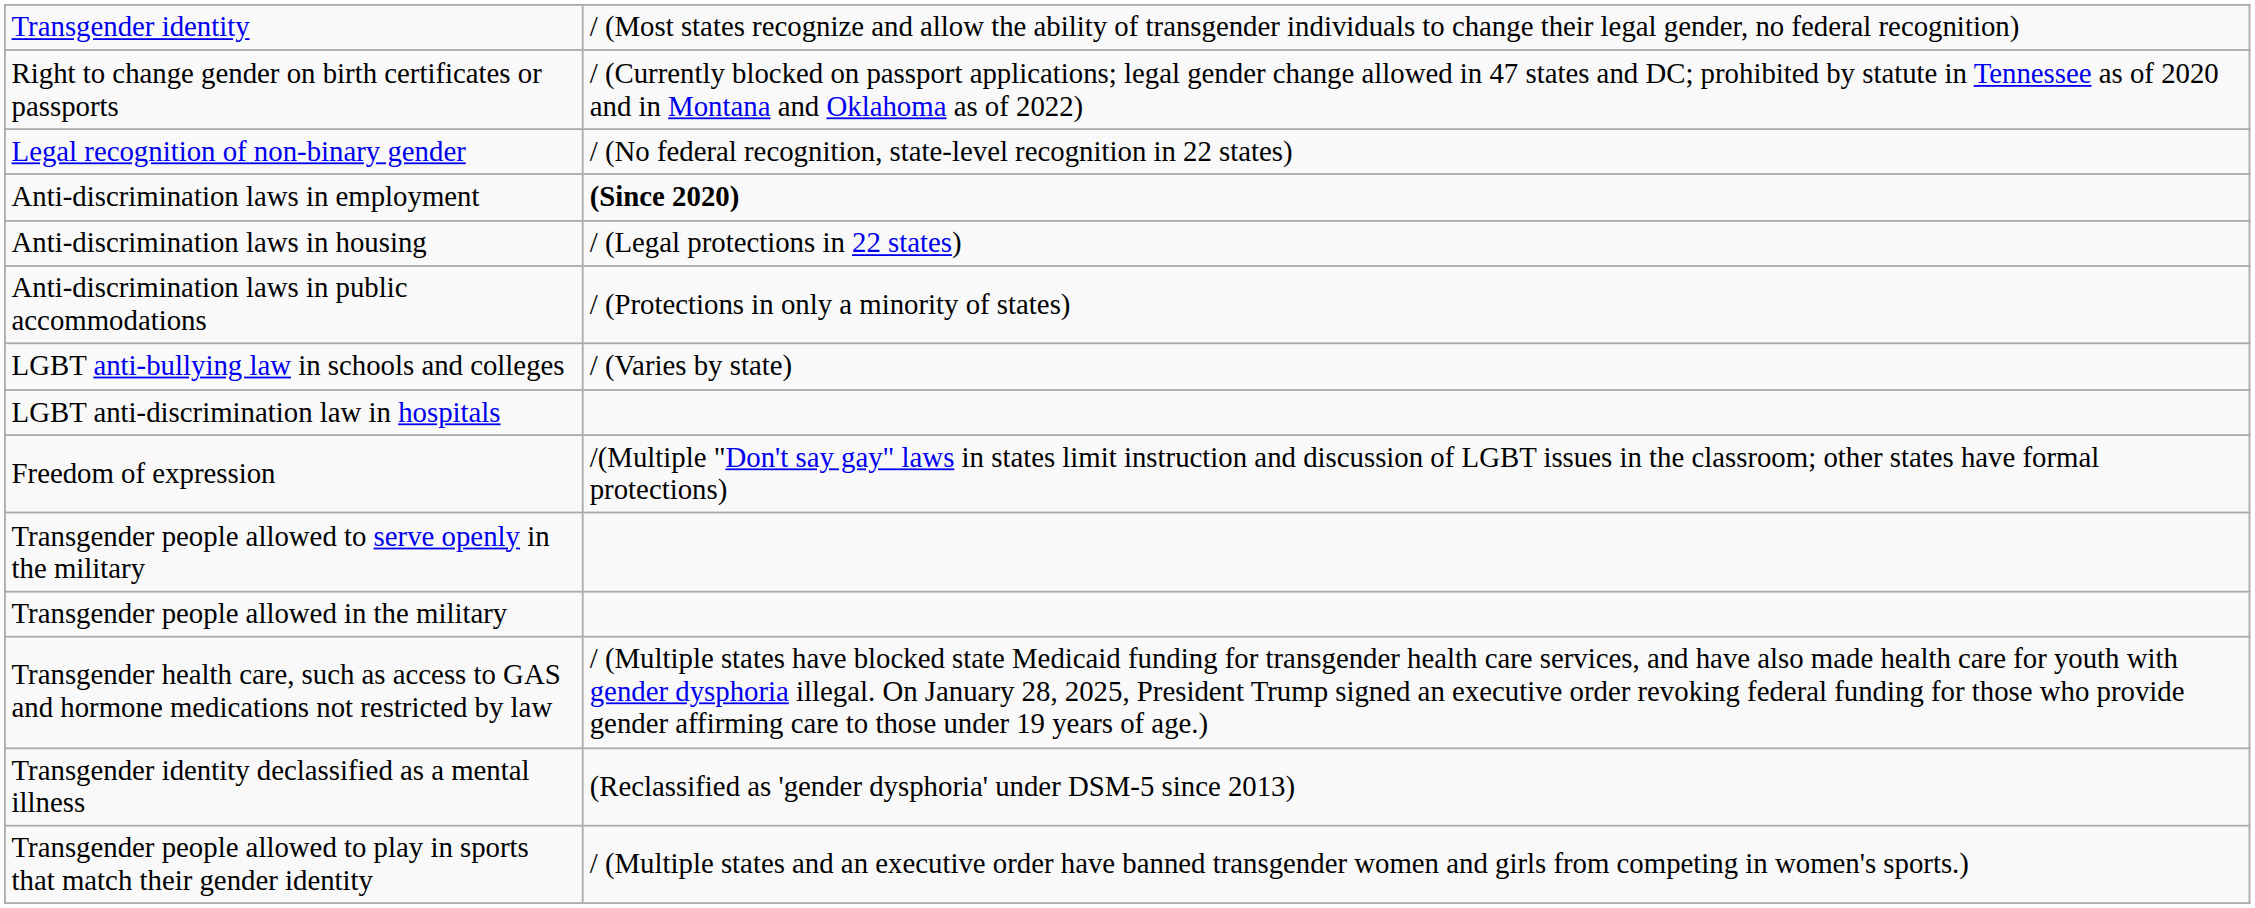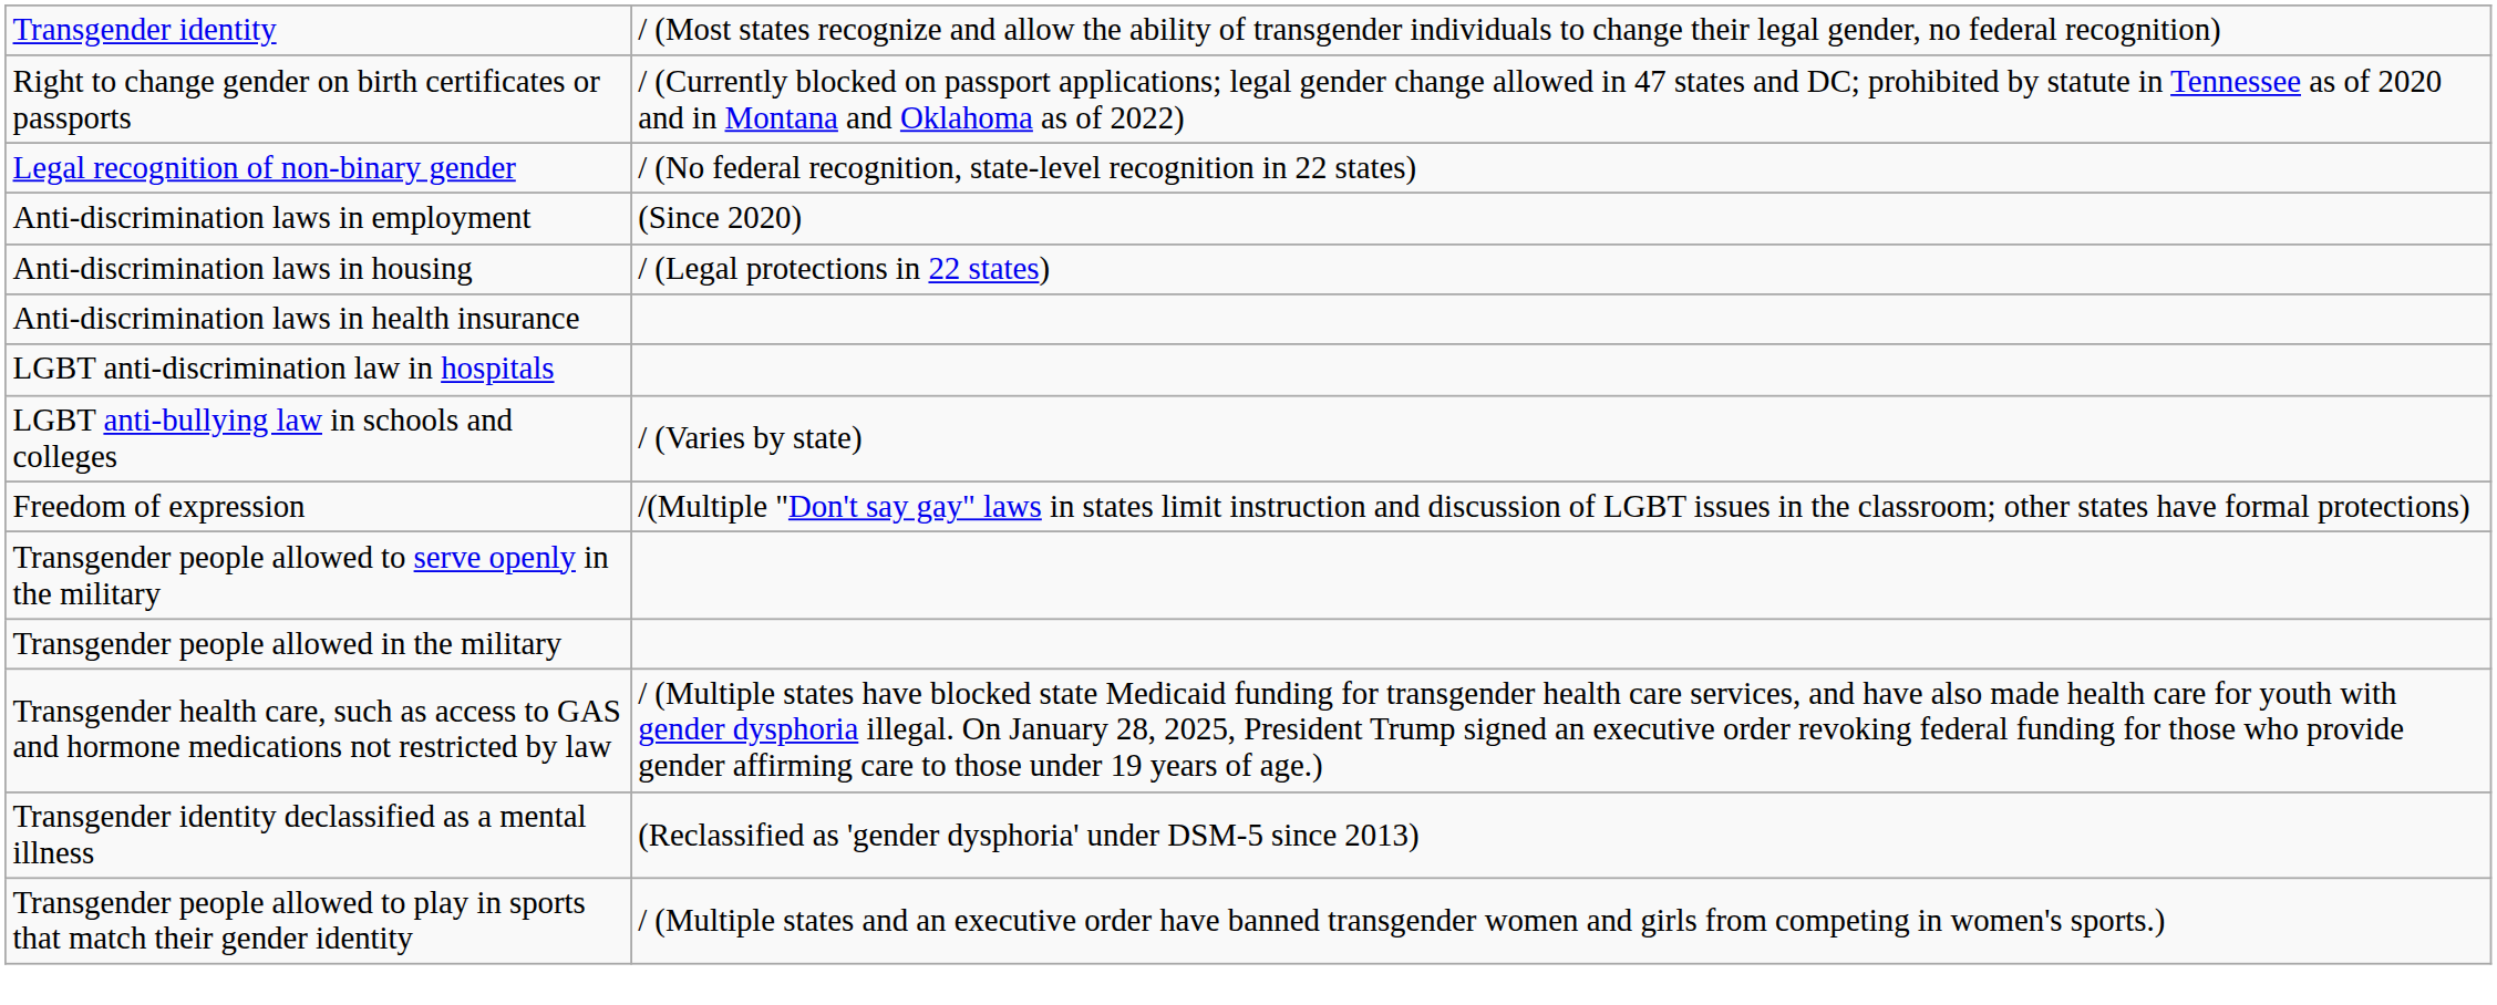 <table class="wikitable">
 <tr>
 <td><a href='#'>Transgender identity</a></td>
 <td>/ (Most states recognize and allow the ability of transgender individuals to change their legal gender, no federal recognition)</td>
 </tr>
 <tr>
 <td>Right to change gender on birth certificates or passports</td>
 <td>/ (Currently blocked on passport applications; legal gender change allowed in 47 states and DC; prohibited by statute in <a href='#'>Tennessee</a> as of 2020 and in <a href='#'>Montana</a> and <a href='#'>Oklahoma</a> as of 2022)</td>
 </tr>
 <tr>
 <td><a href='#'>Legal recognition of non-binary gender</a></td>
 <td>/ (No federal recognition, state-level recognition in 22 states)</td>
 </tr>
 <tr>
 <td>Anti-discrimination laws in employment</td>
-<td><strong> (Since 2020)</strong></td>
+<td> (Since 2020)</td>
 </tr>
 <tr>
 <td>Anti-discrimination laws in housing</td>
 <td>/ (Legal protections in <a href='#'>22 states</a>)</td>
 </tr>
 <tr>
-<td>Anti-discrimination laws in public accommodations</td>
-<td>/ (Protections in only a minority of states)</td>
+<td>Anti-discrimination laws in health insurance</td>
+<td></td>
+</tr>
+<tr>
+<td>LGBT anti-discrimination law in <a href='#'>hospitals</a></td>
+<td></td>
 </tr>
 <tr>
 <td>LGBT <a href='#'>anti-bullying law</a> in schools and colleges</td>
 <td>/ (Varies by state)</td>
-</tr>
-<tr>
-<td>LGBT anti-discrimination law in <a href='#'>hospitals</a></td>
-<td></td>
 </tr>
 <tr>
 <td>Freedom of expression</td>
 <td>/(Multiple "<a href='#'>Don't say gay" laws</a> in states limit instruction and discussion of LGBT issues in the classroom; other states have formal protections)</td>
 </tr>
 <tr>
 <td>Transgender people allowed to <a href='#'>serve openly</a> in the military</td>
 <td></td>
 </tr>
 <tr>
 <td>Transgender people allowed in the military</td>
 <td></td>
 </tr>
 <tr>
 <td>Transgender health care, such as access to GAS and hormone medications not restricted by law</td>
 <td>/ (Multiple states have blocked state Medicaid funding for transgender health care services, and have also made health care for youth with <a href='#'>gender dysphoria</a> illegal. On January 28, 2025, President Trump signed an executive order revoking federal funding for those who provide gender affirming care to those under 19 years of age.)</td>
 </tr>
 <tr>
 <td>Transgender identity declassified as a mental illness</td>
 <td>(Reclassified as 'gender dysphoria' under DSM-5 since 2013)</td>
 </tr>
 <tr>
 <td>Transgender people allowed to play in sports that match their gender identity</td>
 <td>/ (Multiple states and an executive order have banned transgender women and girls from competing in women's sports.)</td>
 </tr>
 </table>
